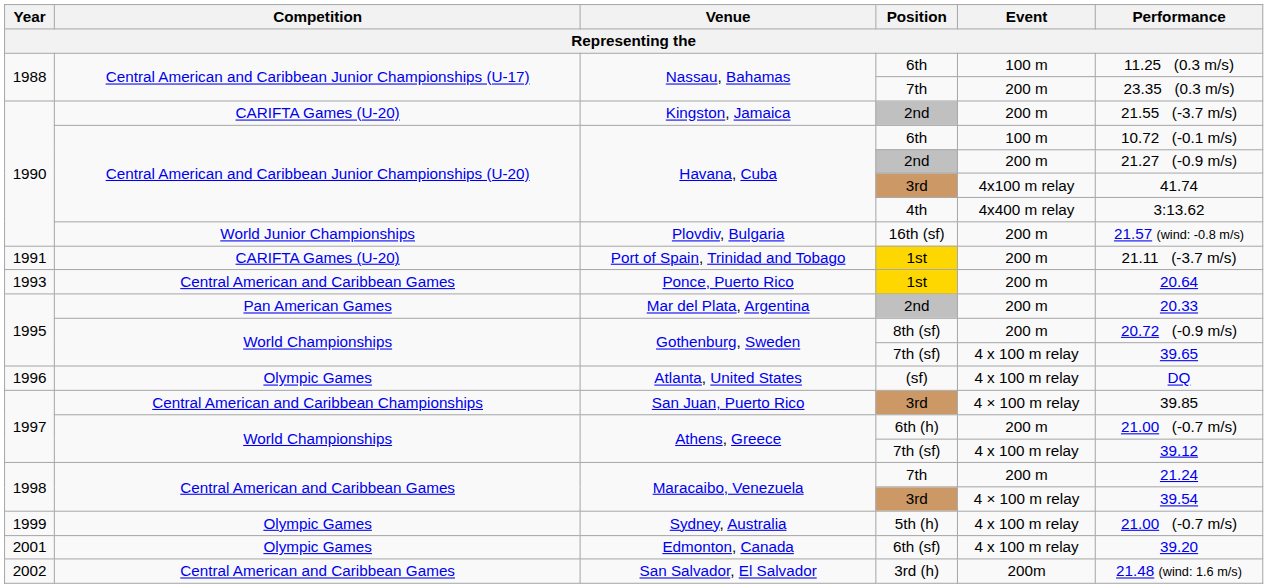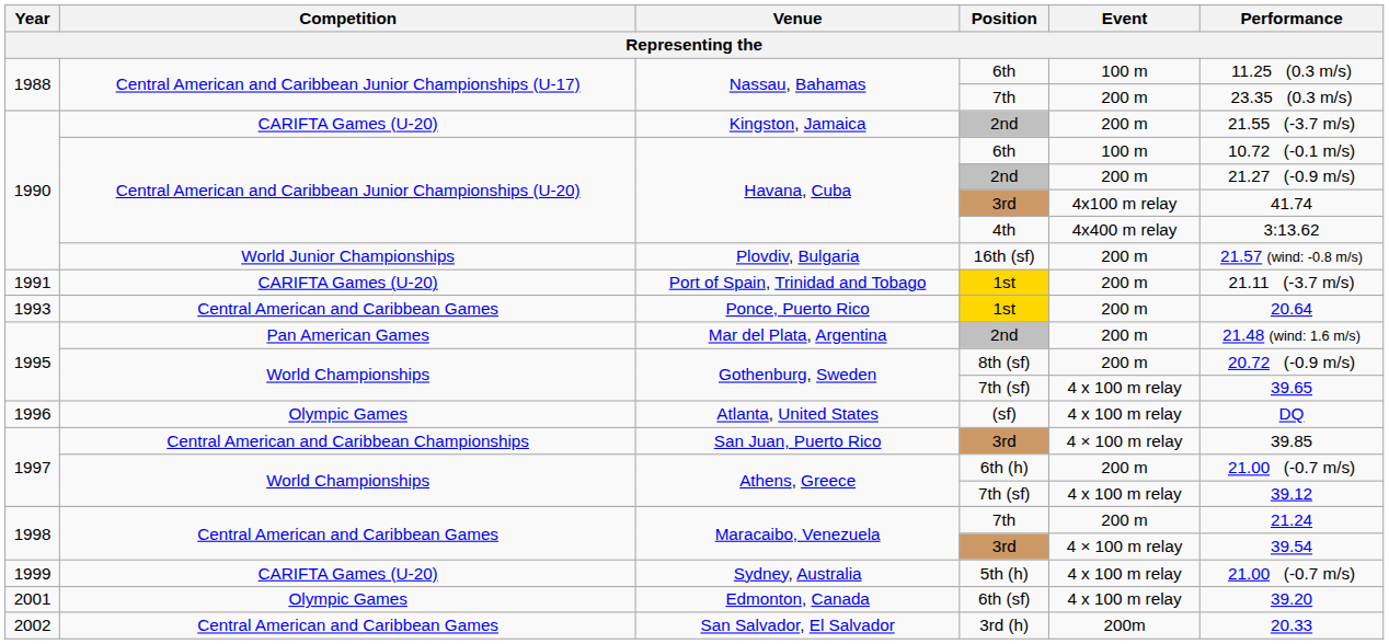 <table class="wikitable" width=75% style="font-size:90%; text-align:center;">
 <tr>
 <th>Year</th>
 <th>Competition</th>
 <th>Venue</th>
 <th>Position</th>
 <th>Event</th>
 <th>Performance</th>
 </tr>
 <tr>
 <th colspan="6">Representing the </th>
 </tr>
 <tr>
 <td rowspan = "2">1988</td>
 <td rowspan = "2"><a href='#'>Central American and Caribbean Junior Championships (U-17)</a></td>
 <td rowspan = "2"><a href='#'>Nassau</a>, <a href='#'>Bahamas</a></td>
 <td>6th</td>
 <td>100 m</td>
 <td>11.25   (0.3 m/s)</td>
 </tr>
 <tr>
 <td>7th</td>
 <td>200 m</td>
 <td>23.35   (0.3 m/s)</td>
 </tr>
 <tr>
 <td rowspan = "6">1990</td>
 <td><a href='#'>CARIFTA Games (U-20)</a></td>
 <td><a href='#'>Kingston</a>, <a href='#'>Jamaica</a></td>
 <td bgcolor=silver>2nd</td>
 <td>200 m</td>
 <td>21.55   (-3.7 m/s)</td>
 </tr>
 <tr>
 <td rowspan = "4"><a href='#'>Central American and Caribbean Junior Championships (U-20)</a></td>
 <td rowspan = "4"><a href='#'>Havana</a>, <a href='#'>Cuba</a></td>
 <td>6th</td>
 <td>100 m</td>
 <td>10.72   (-0.1 m/s)</td>
 </tr>
 <tr>
 <td bgcolor=silver>2nd</td>
 <td>200 m</td>
 <td>21.27   (-0.9 m/s)</td>
 </tr>
 <tr>
 <td bgcolor=cc9966>3rd</td>
 <td>4x100 m relay</td>
 <td>41.74</td>
 </tr>
 <tr>
 <td>4th</td>
 <td>4x400 m relay</td>
 <td>3:13.62</td>
 </tr>
 <tr>
 <td><a href='#'>World Junior Championships</a></td>
 <td><a href='#'>Plovdiv</a>, <a href='#'>Bulgaria</a></td>
 <td>16th (sf)</td>
 <td>200 m</td>
 <td><a href='#'>21.57</a> <small>(wind: -0.8 m/s)</small></td>
 </tr>
 <tr>
 <td>1991</td>
 <td><a href='#'>CARIFTA Games (U-20)</a></td>
 <td><a href='#'>Port of Spain</a>, <a href='#'>Trinidad and Tobago</a></td>
 <td bgcolor=gold>1st</td>
 <td>200 m</td>
 <td>21.11   (-3.7 m/s)</td>
 </tr>
 <tr>
 <td>1993</td>
 <td><a href='#'>Central American and Caribbean Games</a></td>
 <td><a href='#'>Ponce, Puerto Rico</a></td>
 <td bgcolor=gold>1st</td>
 <td>200 m</td>
 <td><a href='#'>20.64</a></td>
 </tr>
 <tr>
 <td rowspan = "3">1995</td>
 <td><a href='#'>Pan American Games</a></td>
 <td><a href='#'>Mar del Plata</a>, <a href='#'>Argentina</a></td>
 <td bgcolor=silver>2nd</td>
 <td>200 m</td>
-<td><a href='#'>20.33</a></td>
+<td><a href='#'>21.48</a> <small>(wind: 1.6 m/s)</small></td>
 </tr>
 <tr>
 <td rowspan = "2"><a href='#'>World Championships</a></td>
 <td rowspan = "2"><a href='#'>Gothenburg</a>, <a href='#'>Sweden</a></td>
 <td>8th (sf)</td>
 <td>200 m</td>
 <td><a href='#'>20.72</a>   (-0.9 m/s)</td>
 </tr>
 <tr>
 <td>7th (sf)</td>
 <td>4 x 100 m relay</td>
 <td><a href='#'>39.65</a></td>
 </tr>
 <tr>
 <td>1996</td>
 <td><a href='#'>Olympic Games</a></td>
 <td><a href='#'>Atlanta</a>, <a href='#'>United States</a></td>
 <td>(sf)</td>
 <td>4 x 100 m relay</td>
 <td><a href='#'>DQ</a></td>
 </tr>
 <tr>
 <td rowspan = "3">1997</td>
 <td><a href='#'>Central American and Caribbean Championships</a></td>
 <td><a href='#'>San Juan, Puerto Rico</a></td>
 <td bgcolor=cc9966>3rd</td>
 <td>4 × 100 m relay</td>
 <td>39.85</td>
 </tr>
 <tr>
 <td rowspan = "2"><a href='#'>World Championships</a></td>
 <td rowspan = "2"><a href='#'>Athens</a>, <a href='#'>Greece</a></td>
 <td>6th (h)</td>
 <td>200 m</td>
 <td><a href='#'>21.00</a>   (-0.7 m/s)</td>
 </tr>
 <tr>
 <td>7th (sf)</td>
 <td>4 x 100 m relay</td>
 <td><a href='#'>39.12</a></td>
 </tr>
 <tr>
 <td rowspan=2>1998</td>
 <td rowspan=2><a href='#'>Central American and Caribbean Games</a></td>
 <td rowspan=2><a href='#'>Maracaibo, Venezuela</a></td>
 <td>7th</td>
 <td>200 m</td>
 <td><a href='#'>21.24</a></td>
 </tr>
 <tr>
 <td bgcolor=cc9966>3rd</td>
 <td>4 × 100 m relay</td>
 <td><a href='#'>39.54</a></td>
 </tr>
 <tr>
 <td>1999</td>
-<td><a href='#'>Olympic Games</a></td>
+<td><a href='#'>CARIFTA Games (U-20)</a></td>
 <td><a href='#'>Sydney</a>, <a href='#'>Australia</a></td>
 <td>5th (h)</td>
 <td>4 x 100 m relay</td>
 <td><a href='#'>21.00</a>   (-0.7 m/s)</td>
 </tr>
 <tr>
 <td>2001</td>
 <td><a href='#'>Olympic Games</a></td>
 <td><a href='#'>Edmonton</a>, <a href='#'>Canada</a></td>
 <td>6th (sf)</td>
 <td>4 x 100 m relay</td>
 <td><a href='#'>39.20</a></td>
 </tr>
 <tr>
 <td>2002</td>
 <td><a href='#'>Central American and Caribbean Games</a></td>
 <td><a href='#'>San Salvador</a>, <a href='#'>El Salvador</a></td>
 <td>3rd (h)</td>
 <td>200m</td>
-<td><a href='#'>21.48</a> <small>(wind: 1.6 m/s)</small></td>
+<td><a href='#'>20.33</a></td>
 </tr>
 </table>
